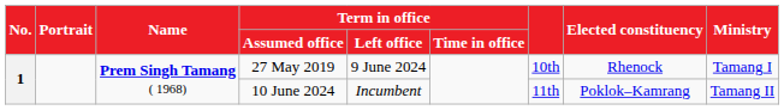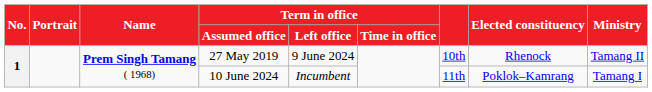 <table class="wikitable sortable" style="text-align:center;">
 <tr>
 <th rowspan=2 style="background-color:#ED1E26;color:white">No.</th>
 <th rowspan=2 style="background-color:#ED1E26;color:white">Portrait</th>
 <th rowspan=2 style="background-color:#ED1E26;color:white">Name<br></th>
 <th colspan=3 style="background-color:#ED1E26;color:white">Term in office</th>
 <th rowspan=2 style="background-color:#ED1E26;color:white"><a href='#'></a><br></th>
 <th rowspan=2 style="background-color:#ED1E26;color:white">Elected constituency</th>
 <th rowspan=2 style="background-color:#ED1E26;color:white">Ministry</th>
 </tr>
 <tr>
 <th style="background-color:#ED1E26;color:white">Assumed office</th>
 <th style="background-color:#ED1E26;color:white">Left office</th>
 <th style="background-color:#ED1E26;color:white">Time in office</th>
 </tr>
 <tr>
 <th rowspan=2>1</th>
 <td rowspan=2></td>
 <td rowspan=2><strong><a href='#'>Prem Singh Tamang</a></strong><br><small>( 1968)</small></td>
 <td>27 May 2019</td>
 <td>9 June 2024</td>
 <td rowspan=2></td>
 <td><a href='#'>10th</a><br></td>
 <td><a href='#'>Rhenock</a></td>
-<td><a href='#'>Tamang I</a></td>
+<td><a href='#'>Tamang II</a></td>
 </tr>
 <tr>
 <td>10 June 2024</td>
 <td><em>Incumbent</em></td>
 <td><a href='#'>11th</a><br></td>
 <td><a href='#'>Poklok–Kamrang</a></td>
-<td><a href='#'>Tamang II</a></td>
+<td><a href='#'>Tamang I</a></td>
 </tr>
 </table>
